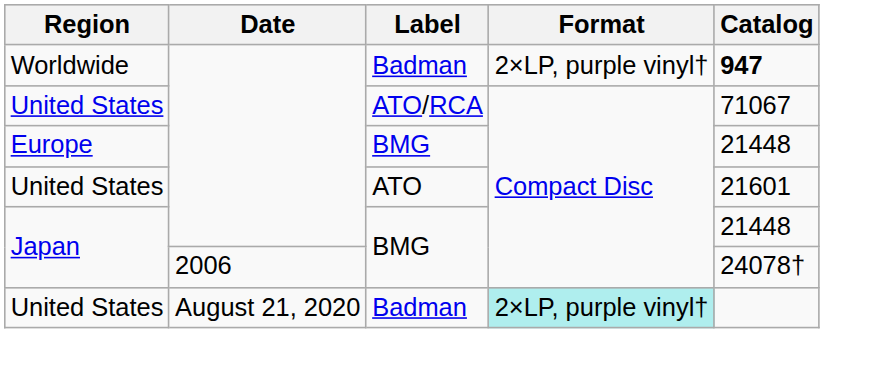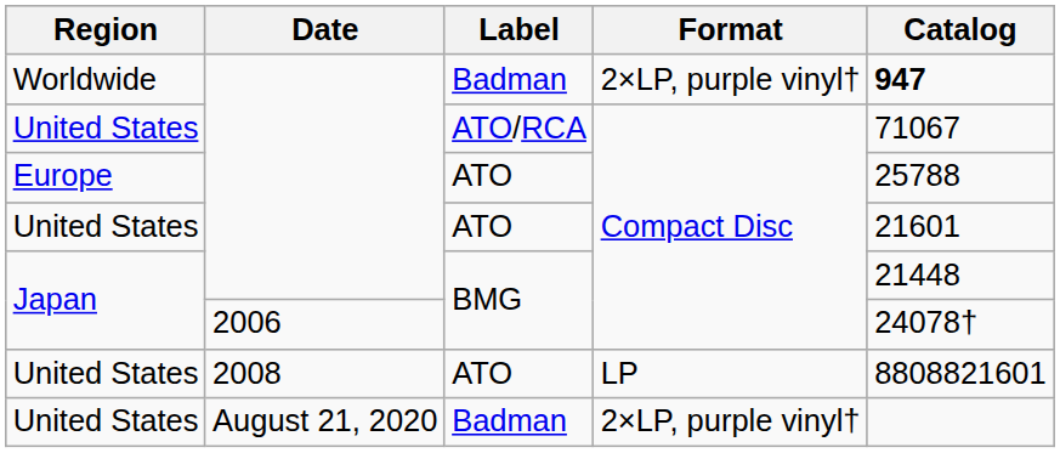 <table class="wikitable">
 <tr>
 <th scope="col">Region</th>
 <th scope="col">Date</th>
 <th scope="col">Label</th>
 <th scope="col">Format</th>
 <th scope="col">Catalog</th>
 </tr>
 <tr>
 <td>Worldwide</td>
 <td rowspan="5"></td>
 <td><a href='#'>Badman</a></td>
 <td>2×LP, purple vinyl†</td>
 <td><strong>947</strong></td>
 </tr>
 <tr>
 <td><a href='#'>United States</a></td>
 <td><a href='#'>ATO</a>/<a href='#'>RCA</a></td>
 <td rowspan="5"><a href='#'>Compact Disc</a></td>
 <td>71067</td>
 </tr>
 <tr>
 <td><a href='#'>Europe</a></td>
-<td><a href='#'>BMG</a></td>
-<td>21448</td>
+<td>ATO</td>
+<td>25788</td>
 </tr>
 <tr>
 <td>United States</td>
 <td>ATO</td>
 <td>21601</td>
 </tr>
 <tr>
 <td rowspan="2"><a href='#'>Japan</a></td>
 <td rowspan="2">BMG</td>
 <td>21448</td>
 </tr>
 <tr>
 <td>2006</td>
 <td>24078†</td>
 </tr>
 <tr>
 <td>United States</td>
+<td>2008</td>
+<td>ATO</td>
+<td>LP</td>
+<td>8808821601</td>
+</tr>
+<tr>
+<td>United States</td>
 <td>August 21, 2020</td>
 <td><a href='#'>Badman</a></td>
-<td style="background: paleturquoise;">2×LP, purple vinyl†</td>
+<td>2×LP, purple vinyl†</td>
 <td></td>
 </tr>
 </table>
